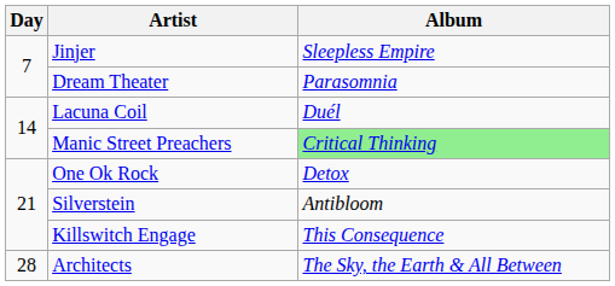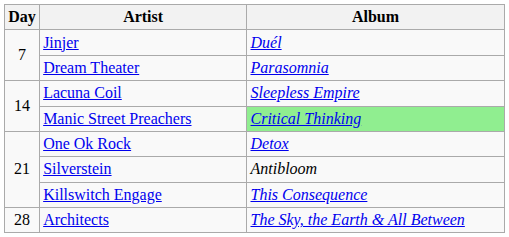 <table class="wikitable" id="table_February">
 <tr>
 <th style="width:20px;">Day</th>
 <th style="width:200px;">Artist</th>
 <th style="width:250px;">Album</th>
 </tr>
 <tr>
 <td style="text-align:center;" rowspan="2">7</td>
 <td><a href='#'>Jinjer</a></td>
-<td><em><a href='#'>Sleepless Empire</a></em></td>
+<td><em><a href='#'>Duél</a></em></td>
 </tr>
 <tr>
 <td><a href='#'>Dream Theater</a></td>
 <td><em><a href='#'>Parasomnia</a></em></td>
 </tr>
 <tr>
 <td style="text-align:center;" rowspan="2">14</td>
 <td><a href='#'>Lacuna Coil</a></td>
-<td><em><a href='#'>Duél</a></em></td>
+<td><em><a href='#'>Sleepless Empire</a></em></td>
 </tr>
 <tr>
 <td><a href='#'>Manic Street Preachers</a></td>
 <td style="background: lightgreen;"><em><a href='#'>Critical Thinking</a></em></td>
 </tr>
 <tr>
 <td style="text-align:center;" rowspan="3">21</td>
 <td><a href='#'>One Ok Rock</a></td>
 <td><em><a href='#'>Detox</a></em></td>
 </tr>
 <tr>
 <td><a href='#'>Silverstein</a></td>
 <td><em>Antibloom</em></td>
 </tr>
 <tr>
 <td><a href='#'>Killswitch Engage</a></td>
 <td><em><a href='#'>This Consequence</a></em></td>
 </tr>
 <tr>
 <td style="text-align:center;" rowspan="1">28</td>
 <td><a href='#'>Architects</a></td>
 <td><em><a href='#'>The Sky, the Earth & All Between</a></em></td>
 </tr>
 </table>
